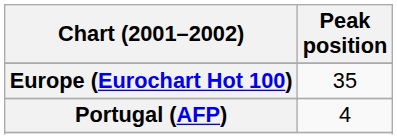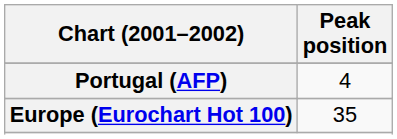 <table class="wikitable sortable plainrowheaders" style="text-align:center">
 <tr>
 <th scope="col">Chart (2001–2002)</th>
 <th scope="col">Peak<br>position</th>
+</tr>
+<tr>
+</tr>
+<tr>
+</tr>
+<tr>
+</tr>
+<tr>
+<th scope="row">Portugal (<a href='#'>AFP</a>)</th>
+<td>4</td>
 </tr>
 <tr>
 </tr>
 <tr>
 </tr>
 <tr>
 </tr>
 <tr>
 <th scope="row">Europe (<a href='#'>Eurochart Hot 100</a>)</th>
 <td>35</td>
 </tr>
 <tr>
 </tr>
 <tr>
 </tr>
 <tr>
 </tr>
 <tr>
-<th scope="row">Portugal (<a href='#'>AFP</a>)</th>
-<td>4</td>
-</tr>
-<tr>
-</tr>
-<tr>
-</tr>
-<tr>
-</tr>
-<tr>
 </tr>
 </table>
